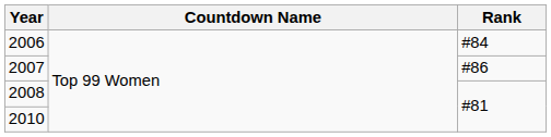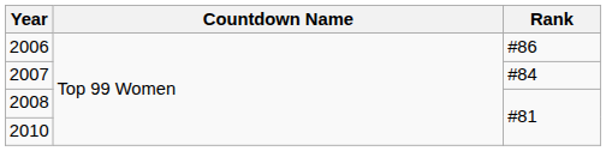 <table class="wikitable sortable">
 <tr>
 <th scope="col" style="width:1em;">Year</th>
 <th scope="col" style="width:25em;">Countdown Name</th>
 <th scope="col" style="width:5em;">Rank</th>
 </tr>
 <tr>
 <td>2006</td>
 <td rowspan=4>Top 99 Women</td>
-<td>#84</td>
+<td>#86</td>
 </tr>
 <tr>
 <td>2007</td>
-<td>#86</td>
+<td>#84</td>
 </tr>
 <tr>
 <td>2008</td>
 <td rowspan=2>#81</td>
 </tr>
 <tr>
 <td>2010</td>
 </tr>
 </table>
